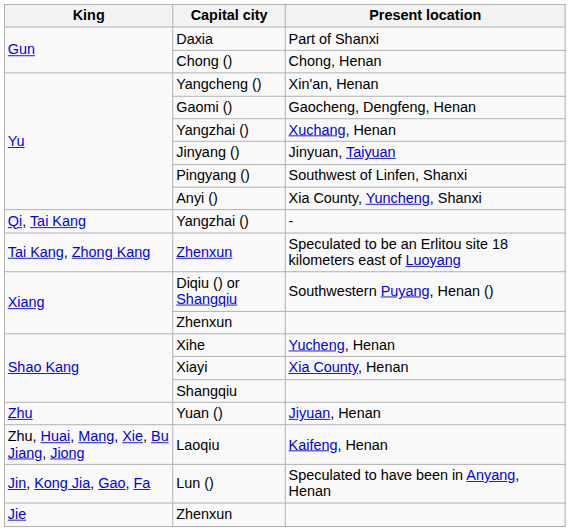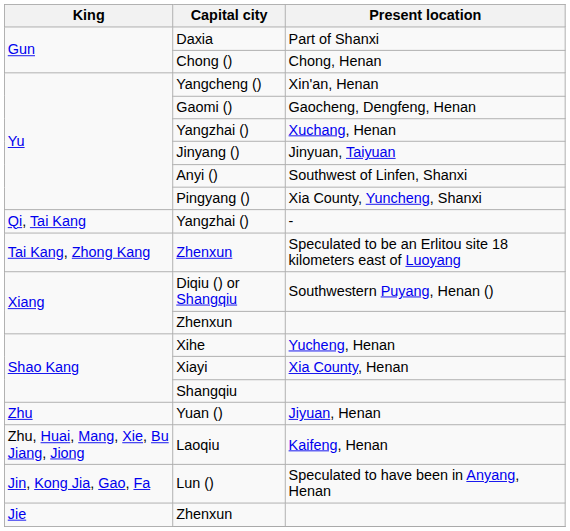 <table class="wikitable" style="margin:auto;">
 <tr>
 <th>King</th>
 <th>Capital city</th>
 <th>Present location</th>
 </tr>
 <tr>
 <td rowspan="2"><a href='#'>Gun</a></td>
 <td>Daxia</td>
 <td>Part of Shanxi</td>
 </tr>
 <tr>
 <td>Chong ()</td>
 <td>Chong, Henan</td>
 </tr>
 <tr>
 <td rowspan="6"><a href='#'>Yu</a></td>
 <td>Yangcheng ()</td>
 <td>Xin'an, Henan</td>
 </tr>
 <tr>
 <td>Gaomi ()</td>
 <td>Gaocheng, Dengfeng, Henan</td>
 </tr>
 <tr>
 <td>Yangzhai ()</td>
 <td><a href='#'>Xuchang</a>, Henan</td>
 </tr>
 <tr>
 <td>Jinyang ()</td>
 <td>Jinyuan, <a href='#'>Taiyuan</a></td>
 </tr>
 <tr>
-<td>Pingyang ()</td>
+<td>Anyi ()</td>
 <td>Southwest of Linfen, Shanxi</td>
 </tr>
 <tr>
-<td>Anyi ()</td>
+<td>Pingyang ()</td>
 <td>Xia County, <a href='#'>Yuncheng</a>, Shanxi</td>
 </tr>
 <tr>
 <td><a href='#'>Qi</a>, <a href='#'>Tai Kang</a></td>
 <td>Yangzhai ()</td>
 <td>-</td>
 </tr>
 <tr>
 <td><a href='#'>Tai Kang</a>, <a href='#'>Zhong Kang</a></td>
 <td><a href='#'>Zhenxun</a></td>
 <td>Speculated to be an Erlitou site 18 kilometers east of <a href='#'>Luoyang</a></td>
 </tr>
 <tr>
 <td rowspan="2"><a href='#'>Xiang</a></td>
 <td>Diqiu () or <a href='#'>Shangqiu</a></td>
 <td>Southwestern <a href='#'>Puyang</a>, Henan ()</td>
 </tr>
 <tr>
 <td>Zhenxun</td>
 <td></td>
 </tr>
 <tr>
 <td rowspan="3"><a href='#'>Shao Kang</a></td>
 <td>Xihe</td>
 <td><a href='#'>Yucheng</a>, Henan</td>
 </tr>
 <tr>
 <td>Xiayi</td>
 <td><a href='#'>Xia County</a>, Henan</td>
 </tr>
 <tr>
 <td>Shangqiu</td>
 <td></td>
 </tr>
 <tr>
 <td><a href='#'>Zhu</a></td>
 <td>Yuan ()</td>
 <td><a href='#'>Jiyuan</a>, Henan</td>
 </tr>
 <tr>
 <td>Zhu, <a href='#'>Huai</a>, <a href='#'>Mang</a>, <a href='#'>Xie</a>, <a href='#'>Bu Jiang</a>, <a href='#'>Jiong</a></td>
 <td>Laoqiu</td>
 <td><a href='#'>Kaifeng</a>, Henan</td>
 </tr>
 <tr>
 <td><a href='#'>Jin</a>, <a href='#'>Kong Jia</a>, <a href='#'>Gao</a>, <a href='#'>Fa</a></td>
 <td>Lun ()</td>
 <td>Speculated to have been in <a href='#'>Anyang</a>, Henan</td>
 </tr>
 <tr>
 <td rowspan=2><a href='#'>Jie</a></td>
 <td>Zhenxun</td>
 <td></td>
 </tr>
 <tr>
 </tr>
 </table>
